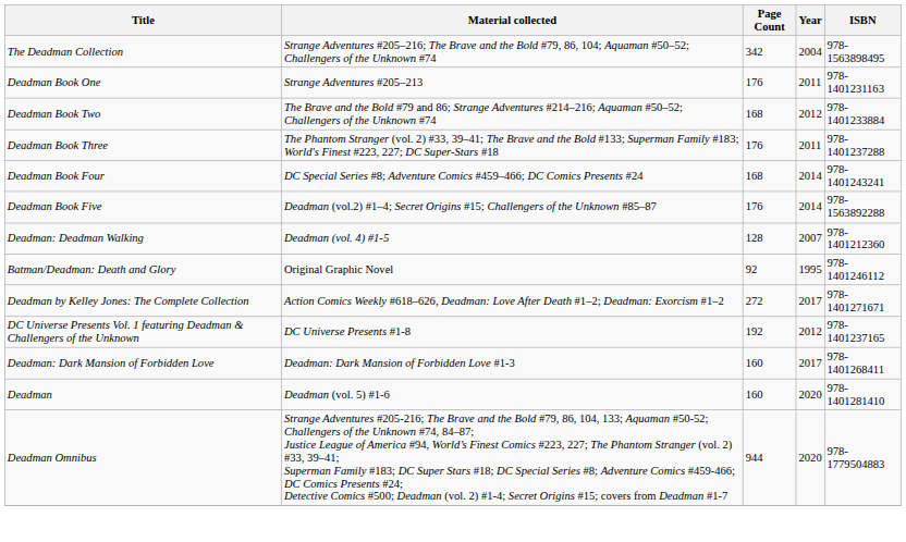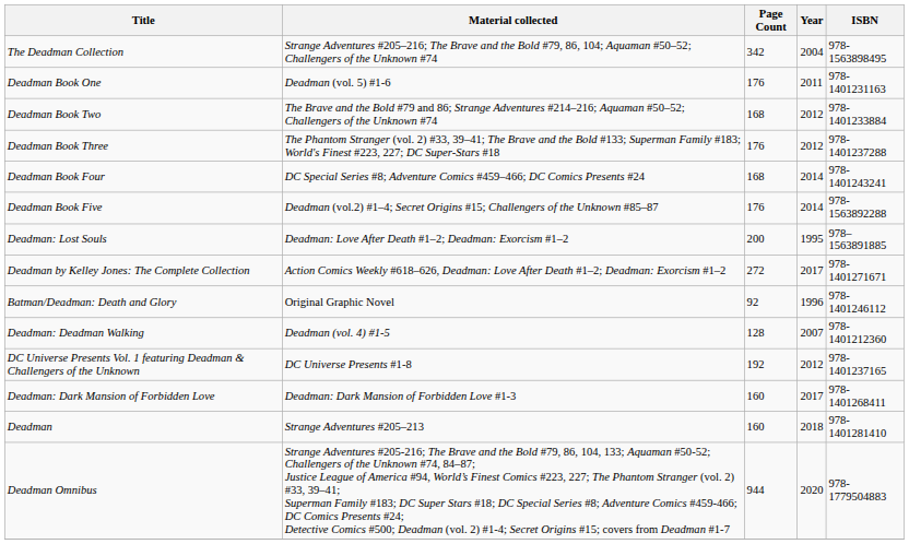 <table class="wikitable sortable">
 <tr>
 <th>Title</th>
 <th>Material collected</th>
 <th>Page Count</th>
 <th>Year</th>
 <th>ISBN</th>
 </tr>
 <tr>
 <td><em>The Deadman Collection</em></td>
 <td><em>Strange Adventures</em> #205–216; <em>The Brave and the Bold</em> #79, 86, 104; <em>Aquaman</em> #50–52; <em>Challengers of the Unknown</em> #74</td>
 <td>342</td>
 <td>2004</td>
 <td>978-1563898495</td>
 </tr>
 <tr>
 <td><em>Deadman Book One</em></td>
-<td><em>Strange Adventures</em> #205–213</td>
+<td><em>Deadman</em> (vol. 5) #1-6</td>
 <td>176</td>
 <td>2011</td>
 <td>978-1401231163</td>
 </tr>
 <tr>
 <td><em>Deadman Book Two</em></td>
 <td><em>The Brave and the Bold</em> #79 and 86; <em>Strange Adventures</em> #214–216; <em>Aquaman</em> #50–52; <em>Challengers of the Unknown</em> #74</td>
 <td>168</td>
 <td>2012</td>
 <td>978-1401233884</td>
 </tr>
 <tr>
 <td><em>Deadman Book Three</em></td>
 <td><em>The Phantom Stranger</em> (vol. 2) #33, 39–41; <em>The Brave and the Bold</em> #133; <em>Superman Family</em> #183; <em>World's Finest</em> #223, 227; <em>DC Super-Stars</em> #18</td>
 <td>176</td>
-<td>2011</td>
+<td>2012</td>
 <td>978-1401237288</td>
 </tr>
 <tr>
 <td><em>Deadman Book Four</em></td>
 <td><em>DC Special Series</em> #8; <em>Adventure Comics</em> #459–466; <em>DC Comics Presents</em> #24</td>
 <td>168</td>
 <td>2014</td>
 <td>978-1401243241</td>
 </tr>
 <tr>
 <td><em>Deadman Book Five</em></td>
 <td><em>Deadman</em> (vol.2) #1–4; <em>Secret Origins</em> #15; <em>Challengers of the Unknown</em> #85–87</td>
 <td>176</td>
 <td>2014</td>
 <td>978-1563892288</td>
 </tr>
 <tr>
-<td><em>Deadman: Deadman Walking</em></td>
-<td><em>Deadman (vol. 4) #1-5</em></td>
-<td>128</td>
-<td>2007</td>
-<td>978-1401212360</td>
-</tr>
-<tr>
-<td><em>Batman/Deadman: Death and Glory</em></td>
-<td>Original Graphic Novel</td>
-<td>92</td>
+<td><em>Deadman: Lost Souls</em></td>
+<td><em>Deadman: Love After Death</em> #1–2; <em>Deadman: Exorcism</em> #1–2</td>
+<td>200</td>
 <td>1995</td>
-<td>978-1401246112</td>
+<td>978–1563891885</td>
 </tr>
 <tr>
 <td><em>Deadman by Kelley Jones: The Complete Collection</em></td>
 <td><em>Action Comics Weekly</em> #618–626, <em>Deadman: Love After Death</em> #1–2; <em>Deadman: Exorcism</em> #1–2</td>
 <td>272</td>
 <td>2017</td>
 <td>978-1401271671</td>
+</tr>
+<tr>
+<td><em>Batman/Deadman: Death and Glory</em></td>
+<td>Original Graphic Novel</td>
+<td>92</td>
+<td>1996</td>
+<td>978-1401246112</td>
+</tr>
+<tr>
+<td><em>Deadman: Deadman Walking</em></td>
+<td><em>Deadman (vol. 4) #1-5</em></td>
+<td>128</td>
+<td>2007</td>
+<td>978-1401212360</td>
 </tr>
 <tr>
 <td><em>DC Universe Presents Vol. 1 featuring Deadman & Challengers of the Unknown</em></td>
 <td><em>DC Universe Presents</em> #1-8</td>
 <td>192</td>
 <td>2012</td>
 <td>978-1401237165</td>
 </tr>
 <tr>
 <td><em>Deadman: Dark Mansion of Forbidden Love</em></td>
 <td><em>Deadman: Dark Mansion of Forbidden Love</em> #1-3</td>
 <td>160</td>
 <td>2017</td>
 <td>978-1401268411</td>
 </tr>
 <tr>
 <td><em>Deadman</em></td>
-<td><em>Deadman</em> (vol. 5) #1-6</td>
+<td><em>Strange Adventures</em> #205–213</td>
 <td>160</td>
-<td>2020</td>
+<td>2018</td>
 <td>978-1401281410</td>
 </tr>
 <tr>
 <td><em>Deadman Omnibus</em></td>
 <td><em>Strange Adventures</em> #205-216; <em>The Brave and the Bold</em> #79, 86, 104, 133; <em>Aquaman</em> #50-52; <em>Challengers of the Unknown</em> #74, 84–87;<br> <em>Justice League of America</em> #94, <em>World’s Finest Comics</em> #223, 227; <em>The Phantom Stranger</em> (vol. 2) #33, 39–41;<br> <em>Superman Family</em> #183; <em>DC Super Stars</em> #18; <em>DC Special Series</em> #8; <em>Adventure Comics</em> #459-466; <em>DC Comics Presents</em> #24;<br> <em>Detective Comics</em> #500; <em>Deadman</em> (vol. 2) #1-4; <em>Secret Origins</em> #15; covers from <em>Deadman</em> #1-7</td>
 <td>944</td>
 <td>2020</td>
 <td>978-1779504883</td>
 </tr>
 <tr>
 </tr>
 </table>
